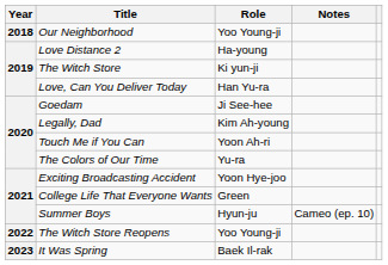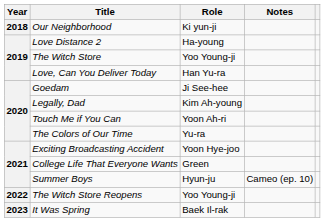 <table class="wikitable  plainrowheaders">
 <tr>
 <th scope="col">Year</th>
 <th scope="col">Title</th>
 <th scope="col">Role</th>
 <th scope="col">Notes</th>
 <th scope="col" class="unsortable"></th>
 </tr>
 <tr>
 <th scope="row">2018</th>
 <td><em>Our Neighborhood</em></td>
-<td>Yoo Young-ji</td>
+<td>Ki yun-ji</td>
 <td></td>
 <td></td>
 </tr>
 <tr>
 <th scope="row" rowspan="3">2019</th>
 <td><em>Love Distance 2</em></td>
 <td>Ha-young</td>
 <td></td>
 <td></td>
 </tr>
 <tr>
 <td><em>The Witch Store</em></td>
-<td>Ki yun-ji</td>
+<td>Yoo Young-ji</td>
 <td></td>
 <td></td>
 </tr>
 <tr>
 <td><em>Love, Can You Deliver Today</em></td>
 <td>Han Yu-ra</td>
 <td></td>
 <td></td>
 </tr>
 <tr>
 <th scope="row" rowspan="4">2020</th>
 <td><em>Goedam</em></td>
 <td>Ji See-hee</td>
 <td></td>
 <td></td>
 </tr>
 <tr>
 <td><em>Legally, Dad</em></td>
 <td>Kim Ah-young</td>
 <td></td>
 <td></td>
 </tr>
 <tr>
 <td><em>Touch Me if You Can</em></td>
 <td>Yoon Ah-ri</td>
 <td></td>
 <td></td>
 </tr>
 <tr>
 <td><em>The Colors of Our Time</em></td>
 <td>Yu-ra</td>
 <td></td>
 <td></td>
 </tr>
 <tr>
 <th scope="row" rowspan="3">2021</th>
 <td><em>Exciting Broadcasting Accident</em></td>
 <td>Yoon Hye-joo</td>
 <td></td>
 <td></td>
 </tr>
 <tr>
 <td><em>College Life That Everyone Wants</em></td>
 <td>Green</td>
 <td></td>
 <td></td>
 </tr>
 <tr>
 <td><em>Summer Boys</em></td>
 <td>Hyun-ju</td>
 <td>Cameo (ep. 10)</td>
 <td></td>
 </tr>
 <tr>
 <th scope="row">2022</th>
 <td><em>The Witch Store Reopens</em></td>
 <td>Yoo Young-ji</td>
 <td></td>
 <td></td>
 </tr>
 <tr>
 <th scope="row">2023</th>
 <td><em>It Was Spring</em></td>
 <td>Baek Il-rak</td>
 <td></td>
 <td></td>
 </tr>
 </table>
